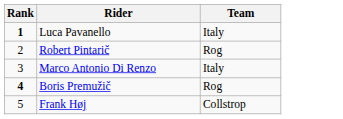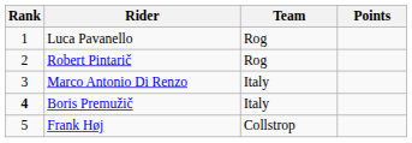 <table class="wikitable">
 <tr>
 <th>Rank</th>
 <th>Rider</th>
 <th>Team</th>
+<th>Points</th>
 </tr>
 <tr>
-<td align=center><strong>1</strong></td>
+<td align=center>1</td>
 <td width=220> Luca Pavanello </td>
-<td width=105>Italy</td>
+<td>Rog</td>
+<td width=72 align=right></td>
 </tr>
 <tr>
 <td align=center>2</td>
 <td> <a href='#'>Robert Pintarič</a></td>
 <td>Rog</td>
+<td align=right></td>
 </tr>
 <tr>
 <td align=center>3</td>
 <td> <a href='#'>Marco Antonio Di Renzo</a> </td>
 <td>Italy</td>
+<td align=right></td>
 </tr>
 <tr>
 <td align=center><strong>4</strong></td>
 <td> <a href='#'>Boris Premužič</a></td>
-<td>Rog</td>
+<td width=105>Italy</td>
+<td align=right></td>
 </tr>
 <tr>
 <td align=center>5</td>
 <td> <a href='#'>Frank Høj</a> </td>
 <td>Collstrop</td>
+<td align=right></td>
 </tr>
 </table>
